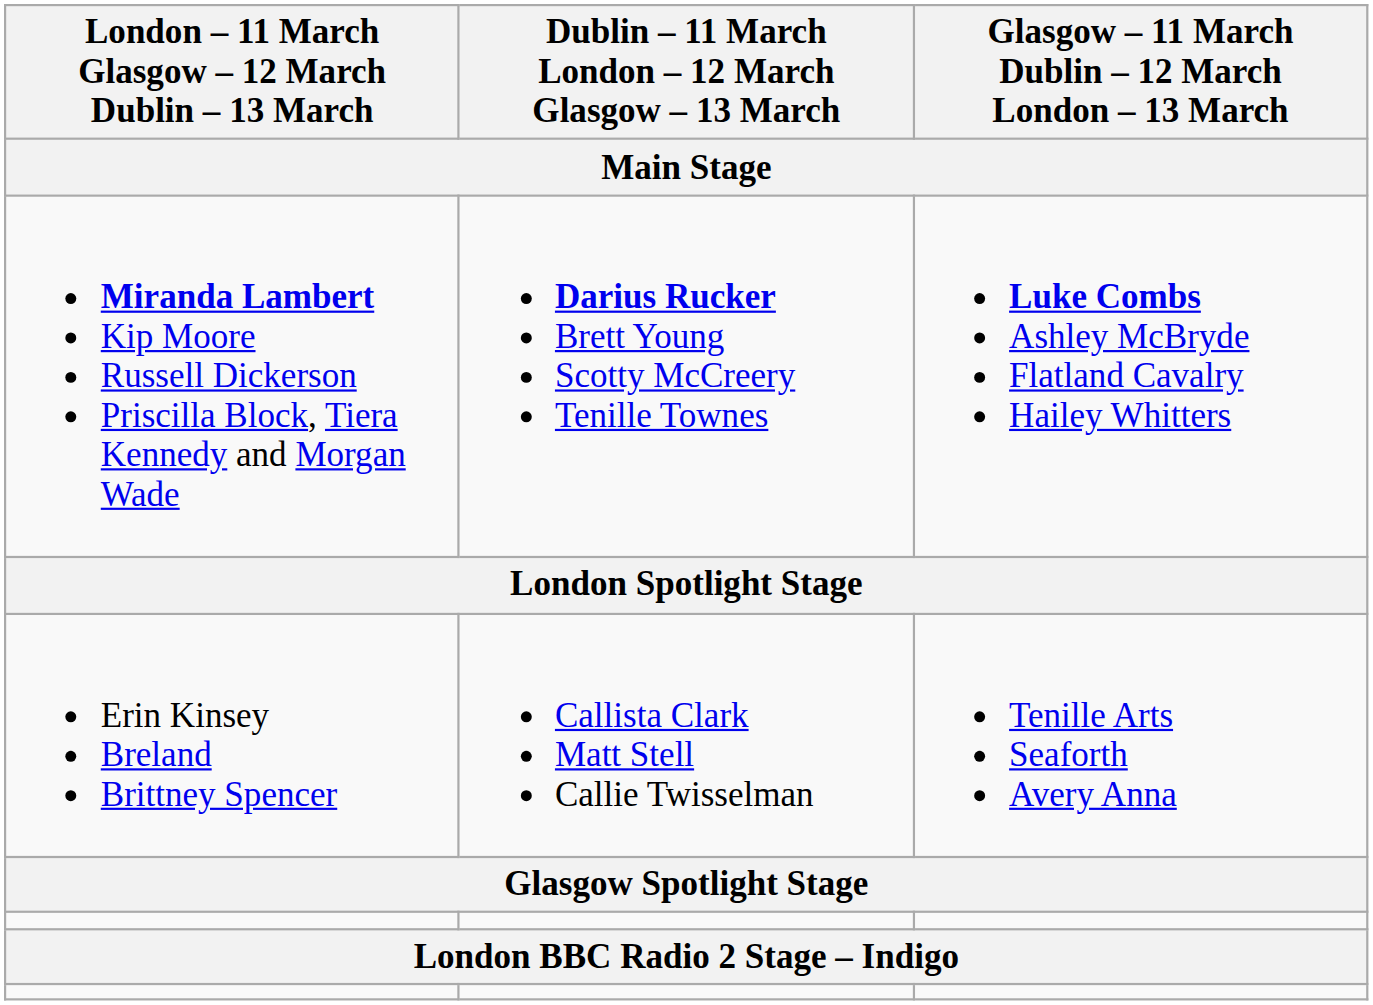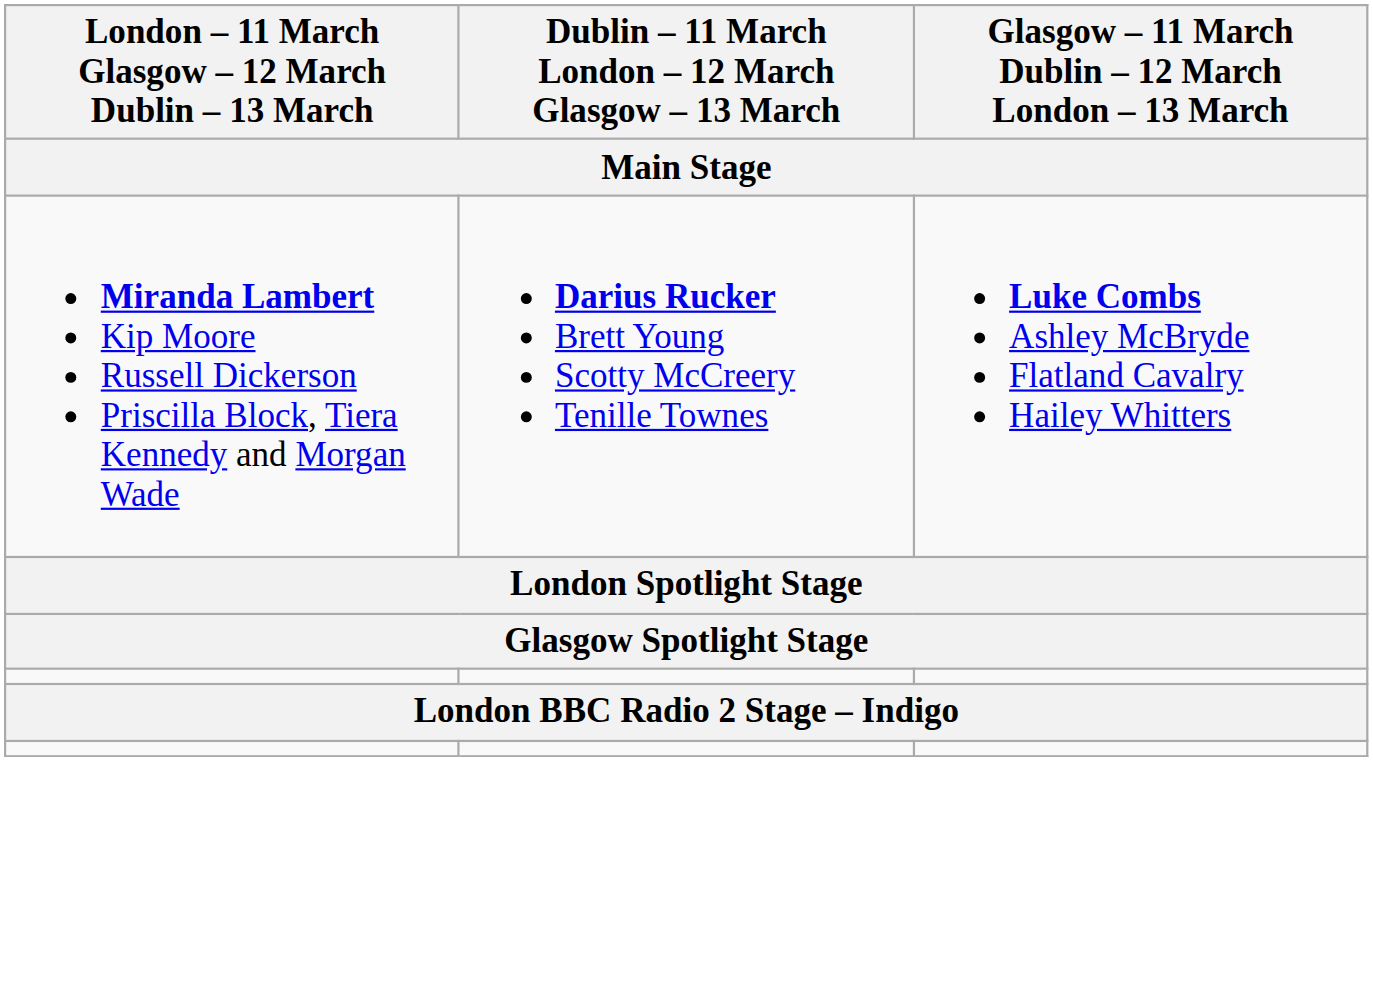 <table class="wikitable">
 <tr>
 <th scope="col" style="width: 200px;">London – 11 March<br>Glasgow – 12 March<br>Dublin – 13 March</th>
 <th scope="col" style="width: 200px;">Dublin – 11 March<br>London – 12 March<br>Glasgow – 13 March</th>
 <th scope="col" style="width: 200px;">Glasgow – 11 March<br>Dublin – 12 March<br>London – 13 March</th>
 </tr>
 <tr>
 <th colspan="3">Main Stage</th>
 </tr>
 <tr style="vertical-align: top;">
 <td><br><ul><li><strong><a href='#'>Miranda Lambert</a></strong></li><li><a href='#'>Kip Moore</a></li><li><a href='#'>Russell Dickerson</a></li><li><a href='#'>Priscilla Block</a>, <a href='#'>Tiera Kennedy</a> and <a href='#'>Morgan Wade</a></li></ul></td>
 <td><br><ul><li><strong><a href='#'>Darius Rucker</a></strong></li><li><a href='#'>Brett Young</a></li><li><a href='#'>Scotty McCreery</a></li><li><a href='#'>Tenille Townes</a></li></ul></td>
 <td><br><ul><li><strong><a href='#'>Luke Combs</a></strong></li><li><a href='#'>Ashley McBryde</a></li><li><a href='#'>Flatland Cavalry</a></li><li><a href='#'>Hailey Whitters</a></li></ul></td>
 </tr>
 <tr>
 <th colspan="3">London Spotlight Stage</th>
-</tr>
-<tr style="vertical-align: top;">
-<td><br><ul><li>Erin Kinsey</li><li><a href='#'>Breland</a></li><li><a href='#'>Brittney Spencer</a></li></ul></td>
-<td><br><ul><li><a href='#'>Callista Clark</a></li><li><a href='#'>Matt Stell</a></li><li>Callie Twisselman</li></ul></td>
-<td><br><ul><li><a href='#'>Tenille Arts</a></li><li><a href='#'>Seaforth</a></li><li><a href='#'>Avery Anna</a></li></ul></td>
 </tr>
 <tr>
 <th colspan="3">Glasgow Spotlight Stage</th>
 </tr>
 <tr style="vertical-align: top;">
 <td></td>
 <td></td>
 <td></td>
 </tr>
 <tr>
 <th colspan="3">London BBC Radio 2 Stage – Indigo</th>
 </tr>
 <tr style="vertical-align: top;">
 <td></td>
 <td></td>
 <td></td>
 </tr>
 </table>
